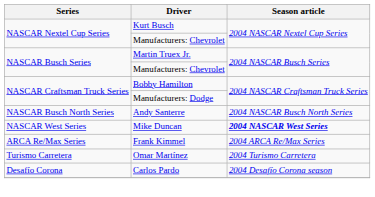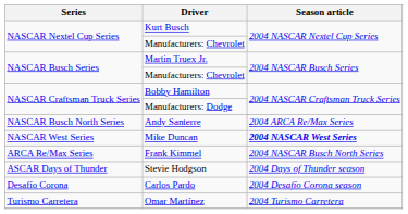 <table class="wikitable" style="font-size:87%;">
 <tr>
 <th>Series</th>
 <th>Driver</th>
 <th>Season article</th>
 </tr>
 <tr>
 <td rowspan=2><a href='#'>NASCAR Nextel Cup Series</a></td>
 <td> <a href='#'>Kurt Busch</a></td>
 <td rowspan=2><em><a href='#'>2004 NASCAR Nextel Cup Series</a></em></td>
 </tr>
 <tr>
 <td>Manufacturers:  <a href='#'>Chevrolet</a></td>
 </tr>
 <tr>
 <td rowspan=2><a href='#'>NASCAR Busch Series</a></td>
 <td> <a href='#'>Martin Truex Jr.</a></td>
 <td rowspan=2><em><a href='#'>2004 NASCAR Busch Series</a></em></td>
 </tr>
 <tr>
 <td>Manufacturers:  <a href='#'>Chevrolet</a></td>
 </tr>
 <tr>
 <td rowspan=2><a href='#'>NASCAR Craftsman Truck Series</a></td>
 <td> <a href='#'>Bobby Hamilton</a></td>
 <td rowspan=2><em><a href='#'>2004 NASCAR Craftsman Truck Series</a></em></td>
 </tr>
 <tr>
 <td>Manufacturers:  <a href='#'>Dodge</a></td>
 </tr>
 <tr>
 <td><a href='#'>NASCAR Busch North Series</a></td>
 <td> <a href='#'>Andy Santerre</a></td>
-<td><em><a href='#'>2004 NASCAR Busch North Series</a></em></td>
+<td><em><a href='#'>2004 ARCA Re/Max Series</a></em></td>
 </tr>
 <tr>
 <td><a href='#'>NASCAR West Series</a></td>
 <td> <a href='#'>Mike Duncan</a></td>
 <td><strong><em><a href='#'>2004 NASCAR West Series</a></em></strong></td>
 </tr>
 <tr>
 <td><a href='#'>ARCA Re/Max Series</a></td>
 <td> <a href='#'>Frank Kimmel</a></td>
-<td><em><a href='#'>2004 ARCA Re/Max Series</a></em></td>
+<td><em><a href='#'>2004 NASCAR Busch North Series</a></em></td>
+</tr>
+<tr>
+<td><a href='#'>ASCAR Days of Thunder</a></td>
+<td> Stevie Hodgson</td>
+<td><em><a href='#'>2004 Days of Thunder season</a></em></td>
+</tr>
+<tr>
+<td><a href='#'>Desafío Corona</a></td>
+<td> <a href='#'>Carlos Pardo</a></td>
+<td><em><a href='#'>2004 Desafío Corona season</a></em></td>
 </tr>
 <tr>
 <td><a href='#'>Turismo Carretera</a></td>
 <td> <a href='#'>Omar Martínez</a></td>
 <td><em><a href='#'>2004 Turismo Carretera</a></em></td>
 </tr>
 <tr>
-<td><a href='#'>Desafío Corona</a></td>
-<td> <a href='#'>Carlos Pardo</a></td>
-<td><em><a href='#'>2004 Desafío Corona season</a></em></td>
-</tr>
-<tr>
 </tr>
 </table>
